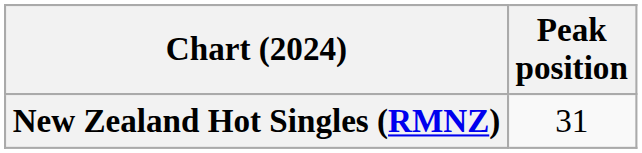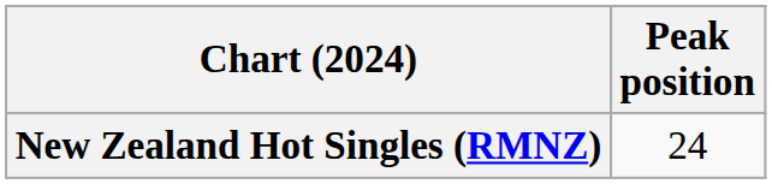 <table class="wikitable sortable plainrowheaders" style="text-align:center">
 <tr>
 <th scope="col">Chart (2024)</th>
 <th scope="col">Peak<br>position</th>
 </tr>
 <tr>
 <th scope="row">New Zealand Hot Singles (<a href='#'>RMNZ</a>)</th>
-<td>31</td>
+<td>24</td>
 </tr>
 </table>
